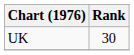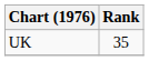 <table class="wikitable sortable">
 <tr>
 <th>Chart (1976)</th>
 <th style="text-align:center;">Rank</th>
 </tr>
 <tr>
 <td>UK </td>
-<td style="text-align:center;">30</td>
+<td style="text-align:center;">35</td>
 </tr>
 <tr>
 </tr>
 </table>
